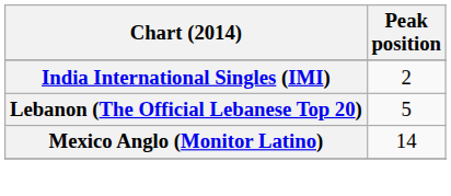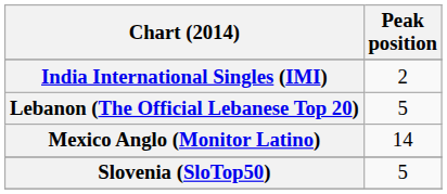 <table class="wikitable plainrowheaders sortable" style="text-align:center">
 <tr>
 <th scope="col">Chart (2014)</th>
 <th scope="col">Peak<br>position</th>
 </tr>
 <tr>
 </tr>
 <tr>
 </tr>
 <tr>
 </tr>
 <tr>
 </tr>
 <tr>
 </tr>
 <tr>
 </tr>
 <tr>
 </tr>
 <tr>
 </tr>
 <tr>
 </tr>
 <tr>
 </tr>
 <tr>
 </tr>
 <tr>
 </tr>
 <tr>
 </tr>
 <tr>
 </tr>
 <tr>
 </tr>
 <tr>
 </tr>
 <tr>
 <th scope="row"><a href='#'>India International Singles</a> (<a href='#'>IMI</a>)</th>
 <td style="text-align:center;">2</td>
 </tr>
 <tr>
 <th scope="row">Lebanon (<a href='#'>The Official Lebanese Top 20</a>)</th>
 <td style="text-align:center;">5</td>
 </tr>
 <tr>
 <th scope="row">Mexico Anglo (<a href='#'>Monitor Latino</a>)</th>
 <td style="text-align:center;">14</td>
 </tr>
 <tr>
 </tr>
 <tr>
 </tr>
 <tr>
 </tr>
 <tr>
 </tr>
 <tr>
 </tr>
 <tr>
 </tr>
 <tr>
 </tr>
 <tr>
 </tr>
 <tr>
 </tr>
 <tr>
 </tr>
 <tr>
+<th scope="row">Slovenia (<a href='#'>SloTop50</a>)</th>
+<td align=center>5</td>
+</tr>
+<tr>
 </tr>
 <tr>
 </tr>
 <tr>
 </tr>
 <tr>
 </tr>
 <tr>
 </tr>
 <tr>
 </tr>
 <tr>
 </tr>
 <tr>
 </tr>
 <tr>
 </tr>
 <tr>
 </tr>
 </table>
